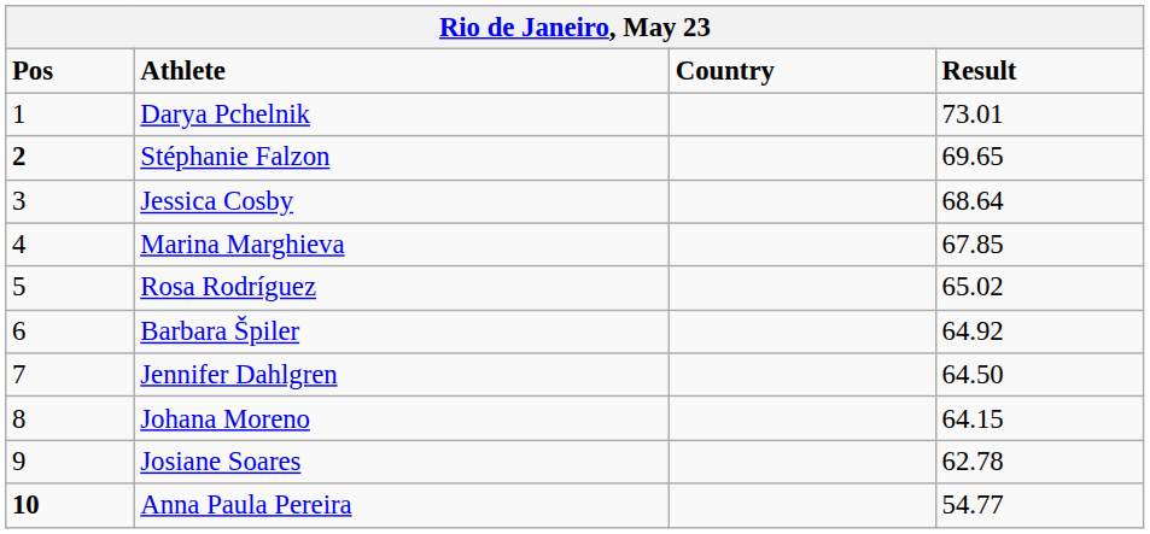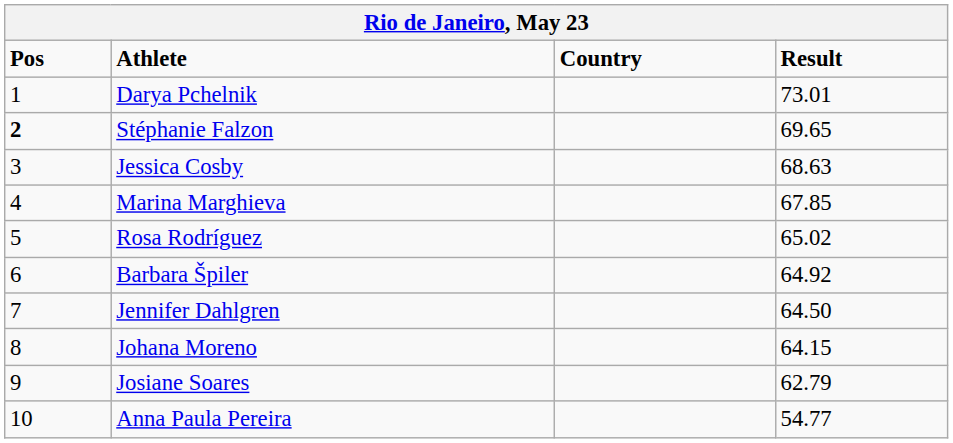 <table class="wikitable collapsible collapsed" width="42%">
 <tr>
 <th colspan="4"> <a href='#'>Rio de Janeiro</a>, May 23</th>
 </tr>
 <tr>
 <td><strong>Pos</strong></td>
 <td><strong>Athlete</strong></td>
 <td><strong>Country</strong></td>
 <td><strong>Result</strong></td>
 </tr>
 <tr>
 <td>1</td>
 <td><a href='#'>Darya Pchelnik</a></td>
 <td></td>
 <td>73.01</td>
 </tr>
 <tr>
 <td><strong>2</strong></td>
 <td><a href='#'>Stéphanie Falzon</a></td>
 <td></td>
 <td>69.65</td>
 </tr>
 <tr>
 <td>3</td>
 <td><a href='#'>Jessica Cosby</a></td>
 <td></td>
-<td>68.64</td>
+<td>68.63</td>
 </tr>
 <tr>
 <td>4</td>
 <td><a href='#'>Marina Marghieva</a></td>
 <td></td>
 <td>67.85</td>
 </tr>
 <tr>
 <td>5</td>
 <td><a href='#'>Rosa Rodríguez</a></td>
 <td></td>
 <td>65.02</td>
 </tr>
 <tr>
 <td>6</td>
 <td><a href='#'>Barbara Špiler</a></td>
 <td></td>
 <td>64.92</td>
 </tr>
 <tr>
 <td>7</td>
 <td><a href='#'>Jennifer Dahlgren</a></td>
 <td></td>
 <td>64.50</td>
 </tr>
 <tr>
 <td>8</td>
 <td><a href='#'>Johana Moreno</a></td>
 <td></td>
 <td>64.15</td>
 </tr>
 <tr>
 <td>9</td>
 <td><a href='#'>Josiane Soares</a></td>
 <td></td>
-<td>62.78</td>
+<td>62.79</td>
 </tr>
 <tr>
-<td><strong>10</strong></td>
+<td>10</td>
 <td><a href='#'>Anna Paula Pereira</a></td>
 <td></td>
 <td>54.77</td>
 </tr>
 </table>
